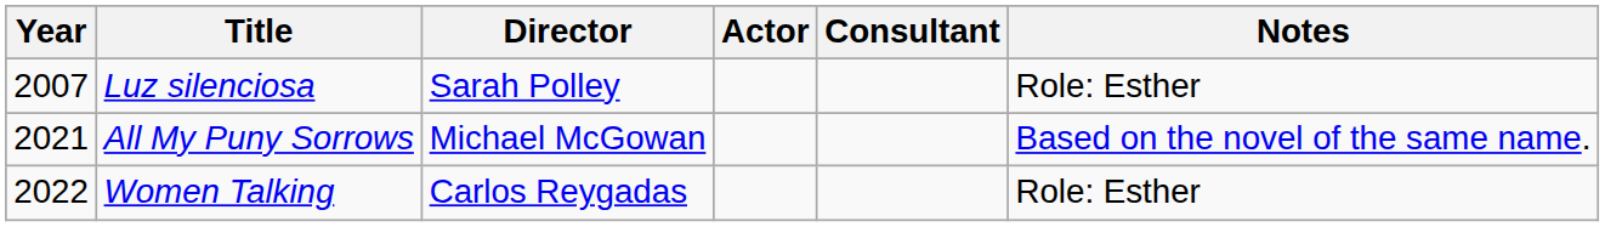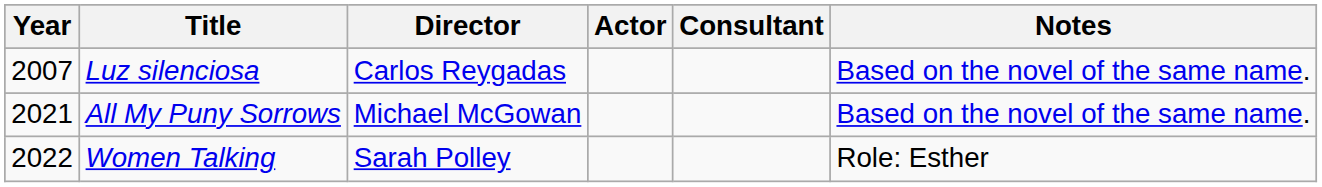 <table class="wikitable sortable">
 <tr>
 <th>Year</th>
 <th>Title</th>
 <th>Director</th>
 <th>Actor</th>
 <th>Consultant</th>
 <th>Notes</th>
 </tr>
 <tr>
 <td>2007</td>
 <td><em><a href='#'>Luz silenciosa</a></em></td>
-<td><a href='#'>Sarah Polley</a></td>
+<td><a href='#'>Carlos Reygadas</a></td>
 <td></td>
 <td></td>
-<td>Role: Esther</td>
+<td><a href='#'>Based on the novel of the same name</a>.</td>
 </tr>
 <tr>
 <td>2021</td>
 <td><em><a href='#'>All My Puny Sorrows</a></em></td>
 <td><a href='#'>Michael McGowan</a></td>
 <td></td>
 <td></td>
 <td><a href='#'>Based on the novel of the same name</a>.</td>
 </tr>
 <tr>
 <td>2022</td>
 <td><em><a href='#'>Women Talking</a></em></td>
-<td><a href='#'>Carlos Reygadas</a></td>
+<td><a href='#'>Sarah Polley</a></td>
 <td></td>
 <td></td>
 <td>Role: Esther</td>
 </tr>
 </table>
